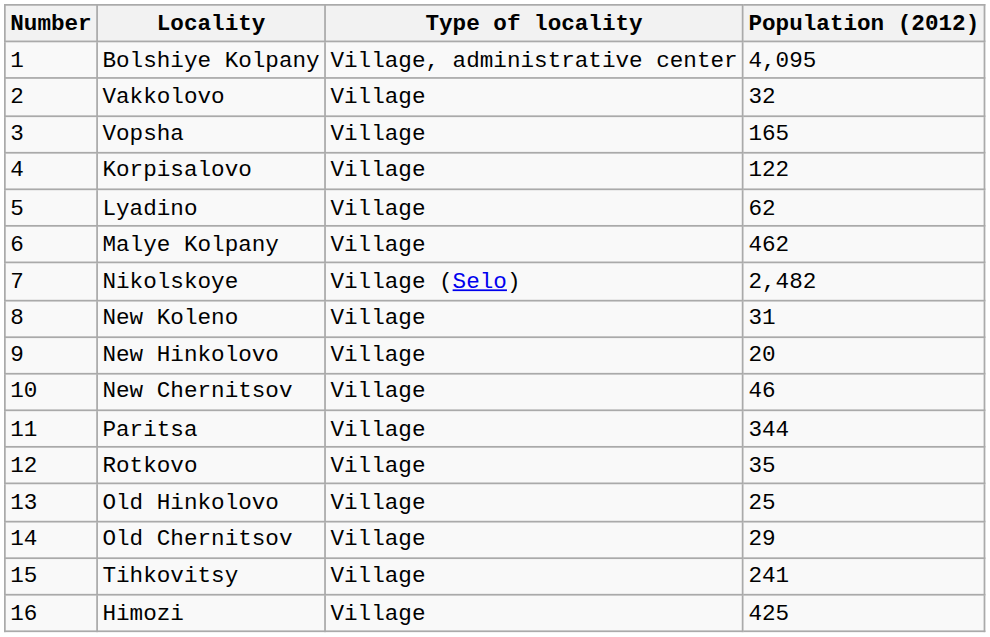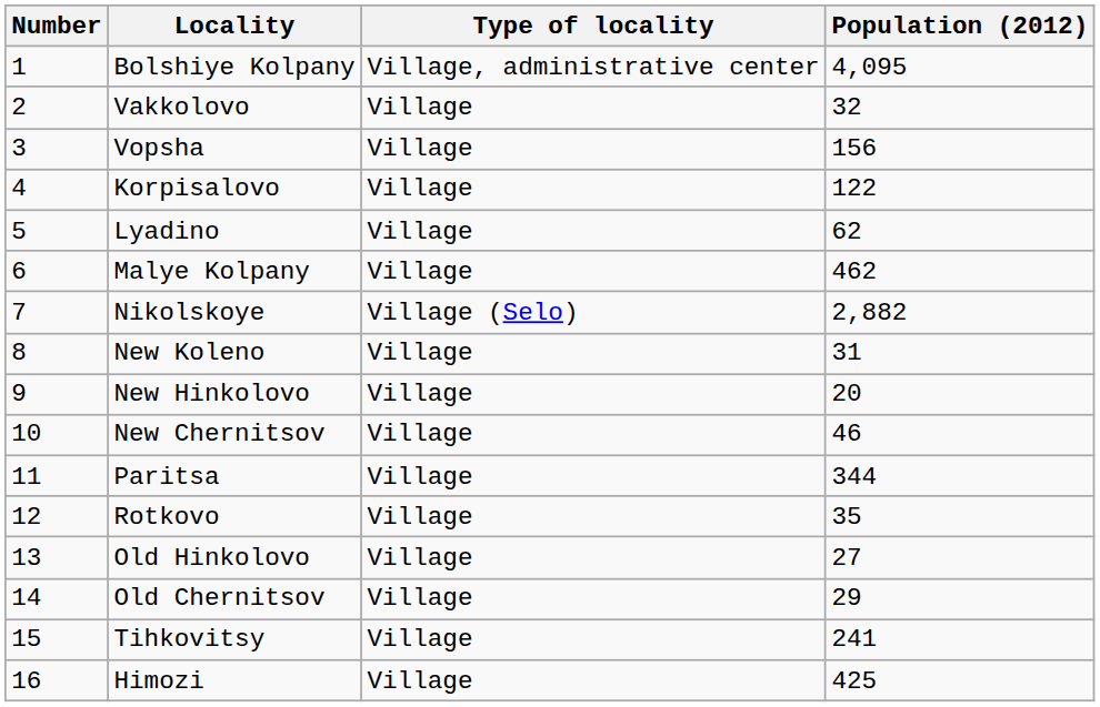 <table class="wikitable sortable">
 <tr>
 <th>Number</th>
 <th>Locality</th>
 <th>Type of locality</th>
 <th>Population (2012)</th>
 </tr>
 <tr>
 <td>1</td>
 <td>Bolshiye Kolpany</td>
 <td>Village, administrative center</td>
 <td>4,095</td>
 </tr>
 <tr>
 <td>2</td>
 <td>Vakkolovo</td>
 <td>Village</td>
 <td>32</td>
 </tr>
 <tr>
 <td>3</td>
 <td>Vopsha</td>
 <td>Village</td>
-<td>165</td>
+<td>156</td>
 </tr>
 <tr>
 <td>4</td>
 <td>Korpisalovo</td>
 <td>Village</td>
 <td>122</td>
 </tr>
 <tr>
 <td>5</td>
 <td>Lyadino</td>
 <td>Village</td>
 <td>62</td>
 </tr>
 <tr>
 <td>6</td>
 <td>Malye Kolpany</td>
 <td>Village</td>
 <td>462</td>
 </tr>
 <tr>
 <td>7</td>
 <td>Nikolskoye</td>
 <td>Village (<a href='#'>Selo</a>)</td>
-<td>2,482</td>
+<td>2,882</td>
 </tr>
 <tr>
 <td>8</td>
 <td>New Koleno</td>
 <td>Village</td>
 <td>31</td>
 </tr>
 <tr>
 <td>9</td>
 <td>New Hinkolovo</td>
 <td>Village</td>
 <td>20</td>
 </tr>
 <tr>
 <td>10</td>
 <td>New Chernitsov</td>
 <td>Village</td>
 <td>46</td>
 </tr>
 <tr>
 <td>11</td>
 <td>Paritsa</td>
 <td>Village</td>
 <td>344</td>
 </tr>
 <tr>
 <td>12</td>
 <td>Rotkovo</td>
 <td>Village</td>
 <td>35</td>
 </tr>
 <tr>
 <td>13</td>
 <td>Old Hinkolovo</td>
 <td>Village</td>
-<td>25</td>
+<td>27</td>
 </tr>
 <tr>
 <td>14</td>
 <td>Old Chernitsov</td>
 <td>Village</td>
 <td>29</td>
 </tr>
 <tr>
 <td>15</td>
 <td>Tihkovitsy</td>
 <td>Village</td>
 <td>241</td>
 </tr>
 <tr>
 <td>16</td>
 <td>Himozi</td>
 <td>Village</td>
 <td>425</td>
 </tr>
 </table>
